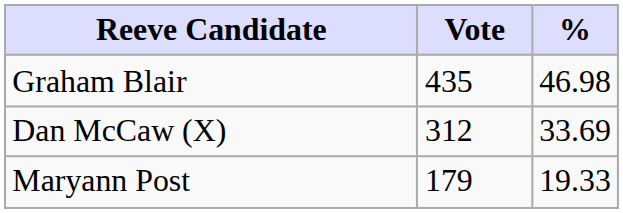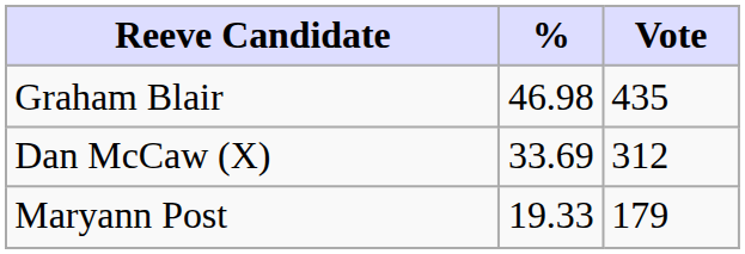 <table class="wikitable">
 <tr>
 <th style="background:#ddf; width:200px;">Reeve Candidate</th>
+<th style="background:#ddf; width:30px;">%</th>
 <th style="background:#ddf; width:50px;">Vote</th>
-<th style="background:#ddf; width:30px;">%</th>
 </tr>
 <tr>
 <td>Graham Blair</td>
+<td>46.98</td>
 <td>435</td>
-<td>46.98</td>
 </tr>
 <tr>
 <td>Dan McCaw (X)</td>
+<td>33.69</td>
 <td>312</td>
-<td>33.69</td>
 </tr>
 <tr>
 <td>Maryann Post</td>
+<td>19.33</td>
 <td>179</td>
-<td>19.33</td>
 </tr>
 </table>
